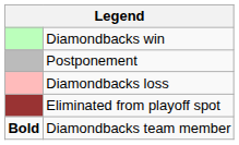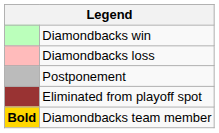 <table class="wikitable" style="font-size:90%">
 <tr>
 <th colspan="2">Legend</th>
 </tr>
 <tr>
 <td bgcolor="#bbffbb"> </td>
 <td>Diamondbacks win</td>
 </tr>
 <tr>
+<td bgcolor="#ffbbbb"> </td>
+<td>Diamondbacks loss</td>
+</tr>
+<tr>
 <td bgcolor="#bbbbbb"> </td>
 <td>Postponement</td>
-</tr>
-<tr>
-<td bgcolor="#ffbbbb"> </td>
-<td>Diamondbacks loss</td>
 </tr>
 <tr>
 <td style="background:#933;"> </td>
 <td>Eliminated from playoff spot</td>
 </tr>
 <tr>
-<td><strong>Bold</strong></td>
+<td style="background: gold;"><strong>Bold</strong></td>
 <td>Diamondbacks team member</td>
 </tr>
 </table>
